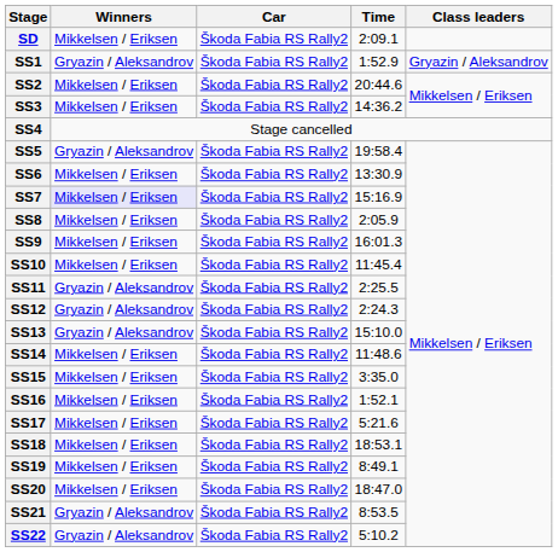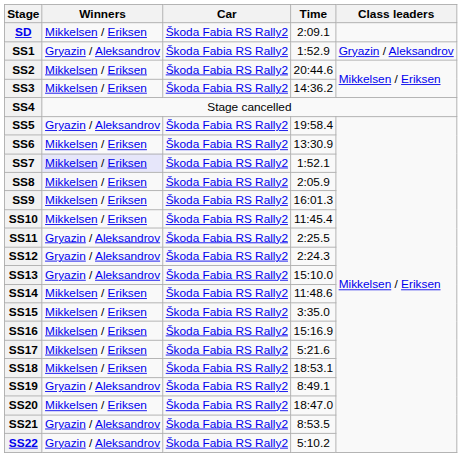 <table class="wikitable" style="font-size:85%">
 <tr>
 <th>Stage</th>
 <th>Winners</th>
 <th>Car</th>
 <th>Time</th>
 <th>Class leaders</th>
 </tr>
 <tr>
 <th><a href='#'>SD</a></th>
 <td><a href='#'>Mikkelsen</a> / <a href='#'>Eriksen</a></td>
 <td><a href='#'>Škoda Fabia RS Rally2</a></td>
 <td align="center">2:09.1</td>
 <td></td>
 </tr>
 <tr>
 <th>SS1</th>
 <td><a href='#'>Gryazin</a> / <a href='#'>Aleksandrov</a></td>
 <td><a href='#'>Škoda Fabia RS Rally2</a></td>
 <td align="center">1:52.9</td>
 <td><a href='#'>Gryazin</a> / <a href='#'>Aleksandrov</a></td>
 </tr>
 <tr>
 <th>SS2</th>
 <td><a href='#'>Mikkelsen</a> / <a href='#'>Eriksen</a></td>
 <td><a href='#'>Škoda Fabia RS Rally2</a></td>
 <td align="center">20:44.6</td>
 <td rowspan="2"><a href='#'>Mikkelsen</a> / <a href='#'>Eriksen</a></td>
 </tr>
 <tr>
 <th>SS3</th>
 <td><a href='#'>Mikkelsen</a> / <a href='#'>Eriksen</a></td>
 <td><a href='#'>Škoda Fabia RS Rally2</a></td>
 <td align="center">14:36.2</td>
 </tr>
 <tr>
 <th>SS4</th>
 <td align="center" colspan="4">Stage cancelled</td>
 </tr>
 <tr>
 <th>SS5</th>
 <td><a href='#'>Gryazin</a> / <a href='#'>Aleksandrov</a></td>
 <td><a href='#'>Škoda Fabia RS Rally2</a></td>
 <td align="center">19:58.4</td>
 <td rowspan="18"><a href='#'>Mikkelsen</a> / <a href='#'>Eriksen</a></td>
 </tr>
 <tr>
 <th>SS6</th>
 <td><a href='#'>Mikkelsen</a> / <a href='#'>Eriksen</a></td>
 <td><a href='#'>Škoda Fabia RS Rally2</a></td>
 <td align="center">13:30.9</td>
 </tr>
 <tr>
 <th>SS7</th>
 <td style="background: lavender;"><a href='#'>Mikkelsen</a> / <a href='#'>Eriksen</a></td>
 <td><a href='#'>Škoda Fabia RS Rally2</a></td>
-<td align="center">15:16.9</td>
+<td align="center">1:52.1</td>
 </tr>
 <tr>
 <th>SS8</th>
 <td><a href='#'>Mikkelsen</a> / <a href='#'>Eriksen</a></td>
 <td><a href='#'>Škoda Fabia RS Rally2</a></td>
 <td align="center">2:05.9</td>
 </tr>
 <tr>
 <th>SS9</th>
 <td><a href='#'>Mikkelsen</a> / <a href='#'>Eriksen</a></td>
 <td><a href='#'>Škoda Fabia RS Rally2</a></td>
 <td align="center">16:01.3</td>
 </tr>
 <tr>
 <th>SS10</th>
 <td><a href='#'>Mikkelsen</a> / <a href='#'>Eriksen</a></td>
 <td><a href='#'>Škoda Fabia RS Rally2</a></td>
 <td align="center">11:45.4</td>
 </tr>
 <tr>
 <th>SS11</th>
 <td><a href='#'>Gryazin</a> / <a href='#'>Aleksandrov</a></td>
 <td><a href='#'>Škoda Fabia RS Rally2</a></td>
 <td align="center">2:25.5</td>
 </tr>
 <tr>
 <th>SS12</th>
 <td><a href='#'>Gryazin</a> / <a href='#'>Aleksandrov</a></td>
 <td><a href='#'>Škoda Fabia RS Rally2</a></td>
 <td align="center">2:24.3</td>
 </tr>
 <tr>
 <th>SS13</th>
 <td><a href='#'>Gryazin</a> / <a href='#'>Aleksandrov</a></td>
 <td><a href='#'>Škoda Fabia RS Rally2</a></td>
 <td align="center">15:10.0</td>
 </tr>
 <tr>
 <th>SS14</th>
 <td><a href='#'>Mikkelsen</a> / <a href='#'>Eriksen</a></td>
 <td><a href='#'>Škoda Fabia RS Rally2</a></td>
 <td align="center">11:48.6</td>
 </tr>
 <tr>
 <th>SS15</th>
 <td><a href='#'>Mikkelsen</a> / <a href='#'>Eriksen</a></td>
 <td><a href='#'>Škoda Fabia RS Rally2</a></td>
 <td align="center">3:35.0</td>
 </tr>
 <tr>
 <th>SS16</th>
 <td><a href='#'>Mikkelsen</a> / <a href='#'>Eriksen</a></td>
 <td><a href='#'>Škoda Fabia RS Rally2</a></td>
-<td align="center">1:52.1</td>
+<td align="center">15:16.9</td>
 </tr>
 <tr>
 <th>SS17</th>
 <td><a href='#'>Mikkelsen</a> / <a href='#'>Eriksen</a></td>
 <td><a href='#'>Škoda Fabia RS Rally2</a></td>
 <td align="center">5:21.6</td>
 </tr>
 <tr>
 <th>SS18</th>
 <td><a href='#'>Mikkelsen</a> / <a href='#'>Eriksen</a></td>
 <td><a href='#'>Škoda Fabia RS Rally2</a></td>
 <td align="center">18:53.1</td>
 </tr>
 <tr>
 <th>SS19</th>
-<td><a href='#'>Mikkelsen</a> / <a href='#'>Eriksen</a></td>
+<td><a href='#'>Gryazin</a> / <a href='#'>Aleksandrov</a></td>
 <td><a href='#'>Škoda Fabia RS Rally2</a></td>
 <td align="center">8:49.1</td>
 </tr>
 <tr>
 <th>SS20</th>
 <td><a href='#'>Mikkelsen</a> / <a href='#'>Eriksen</a></td>
 <td><a href='#'>Škoda Fabia RS Rally2</a></td>
 <td align="center">18:47.0</td>
 </tr>
 <tr>
 <th>SS21</th>
 <td><a href='#'>Gryazin</a> / <a href='#'>Aleksandrov</a></td>
 <td><a href='#'>Škoda Fabia RS Rally2</a></td>
 <td align="center">8:53.5</td>
 </tr>
 <tr>
 <th><a href='#'>SS22</a></th>
 <td><a href='#'>Gryazin</a> / <a href='#'>Aleksandrov</a></td>
 <td><a href='#'>Škoda Fabia RS Rally2</a></td>
 <td align="center">5:10.2</td>
 </tr>
 </table>
